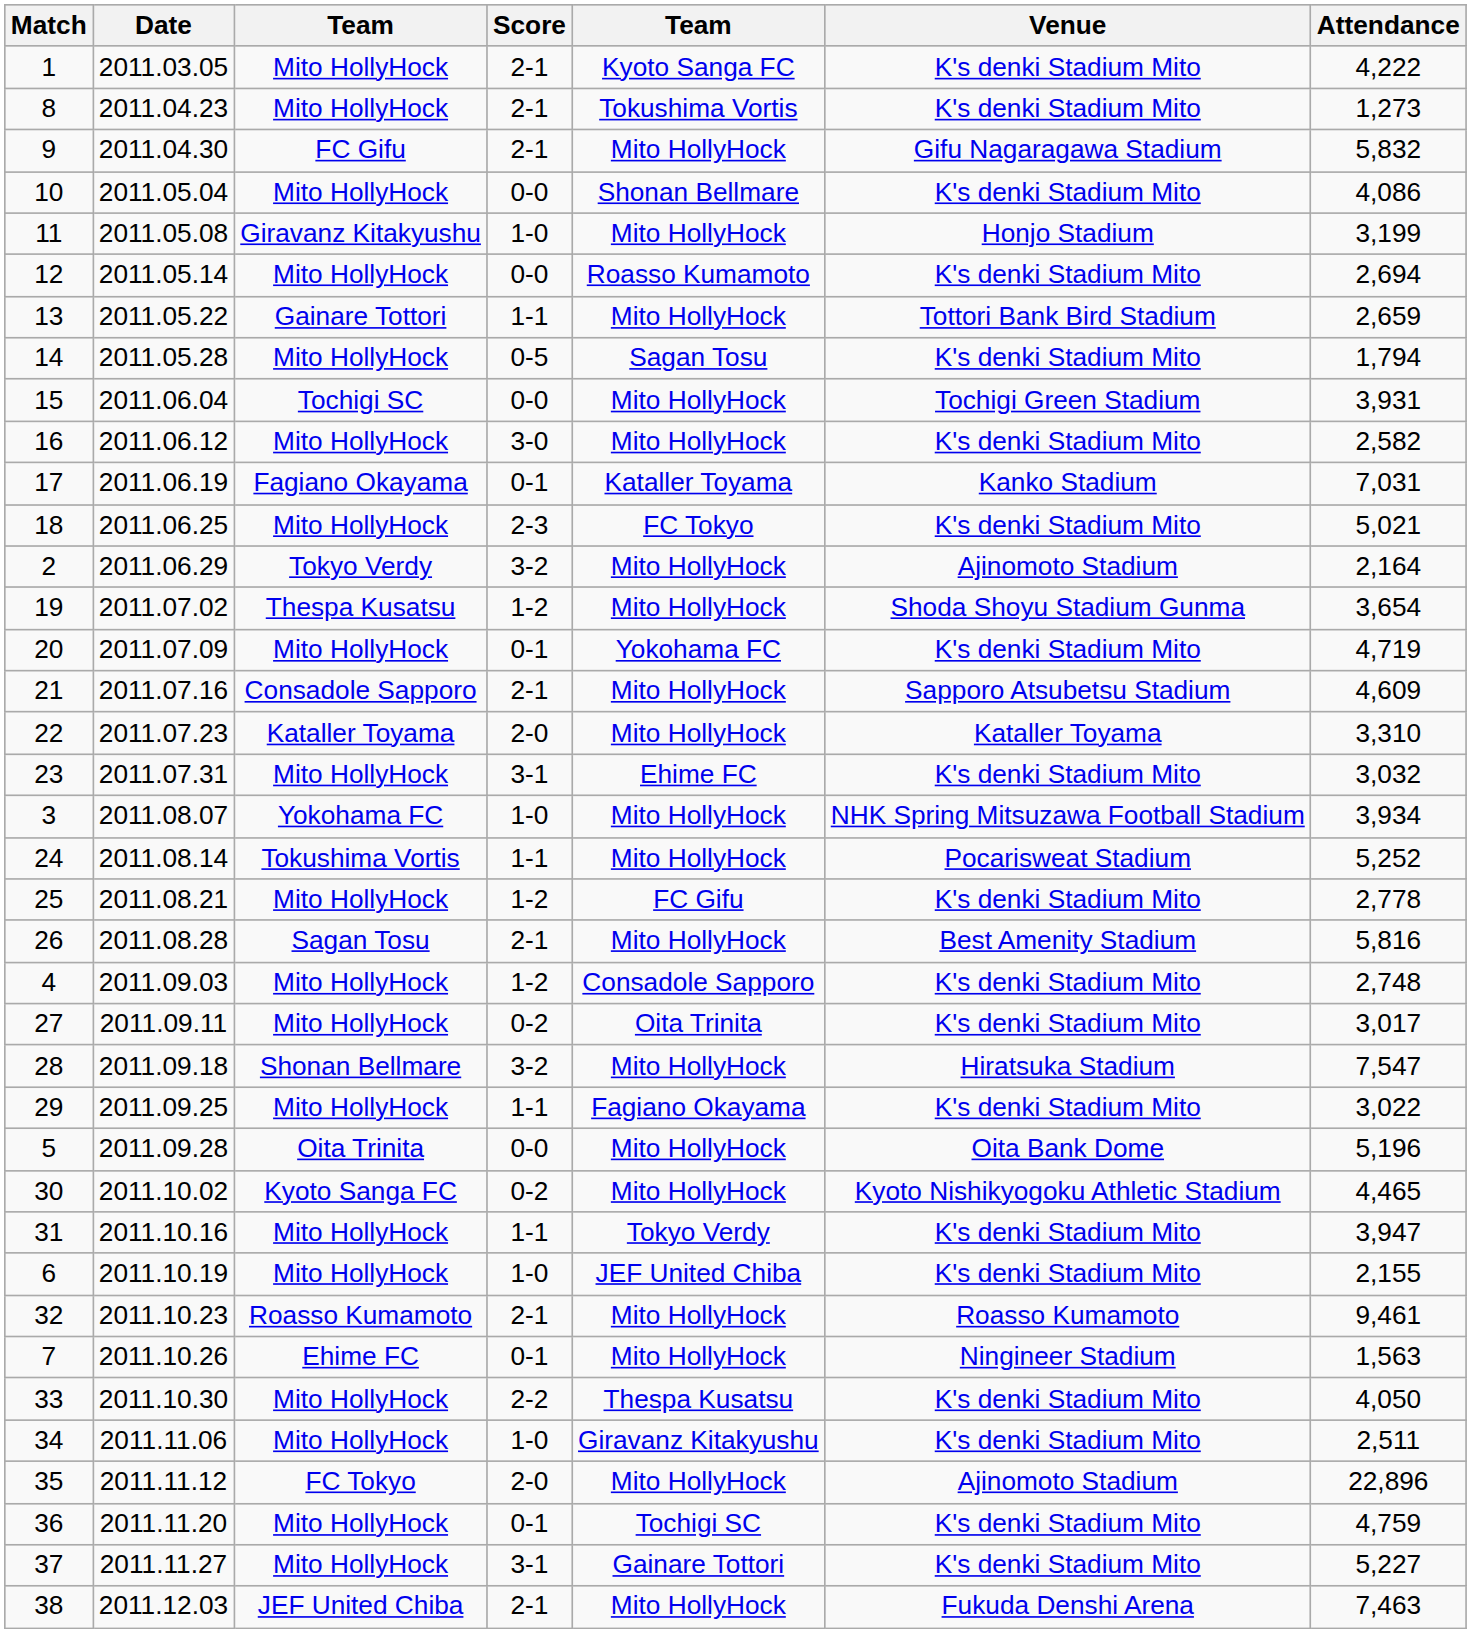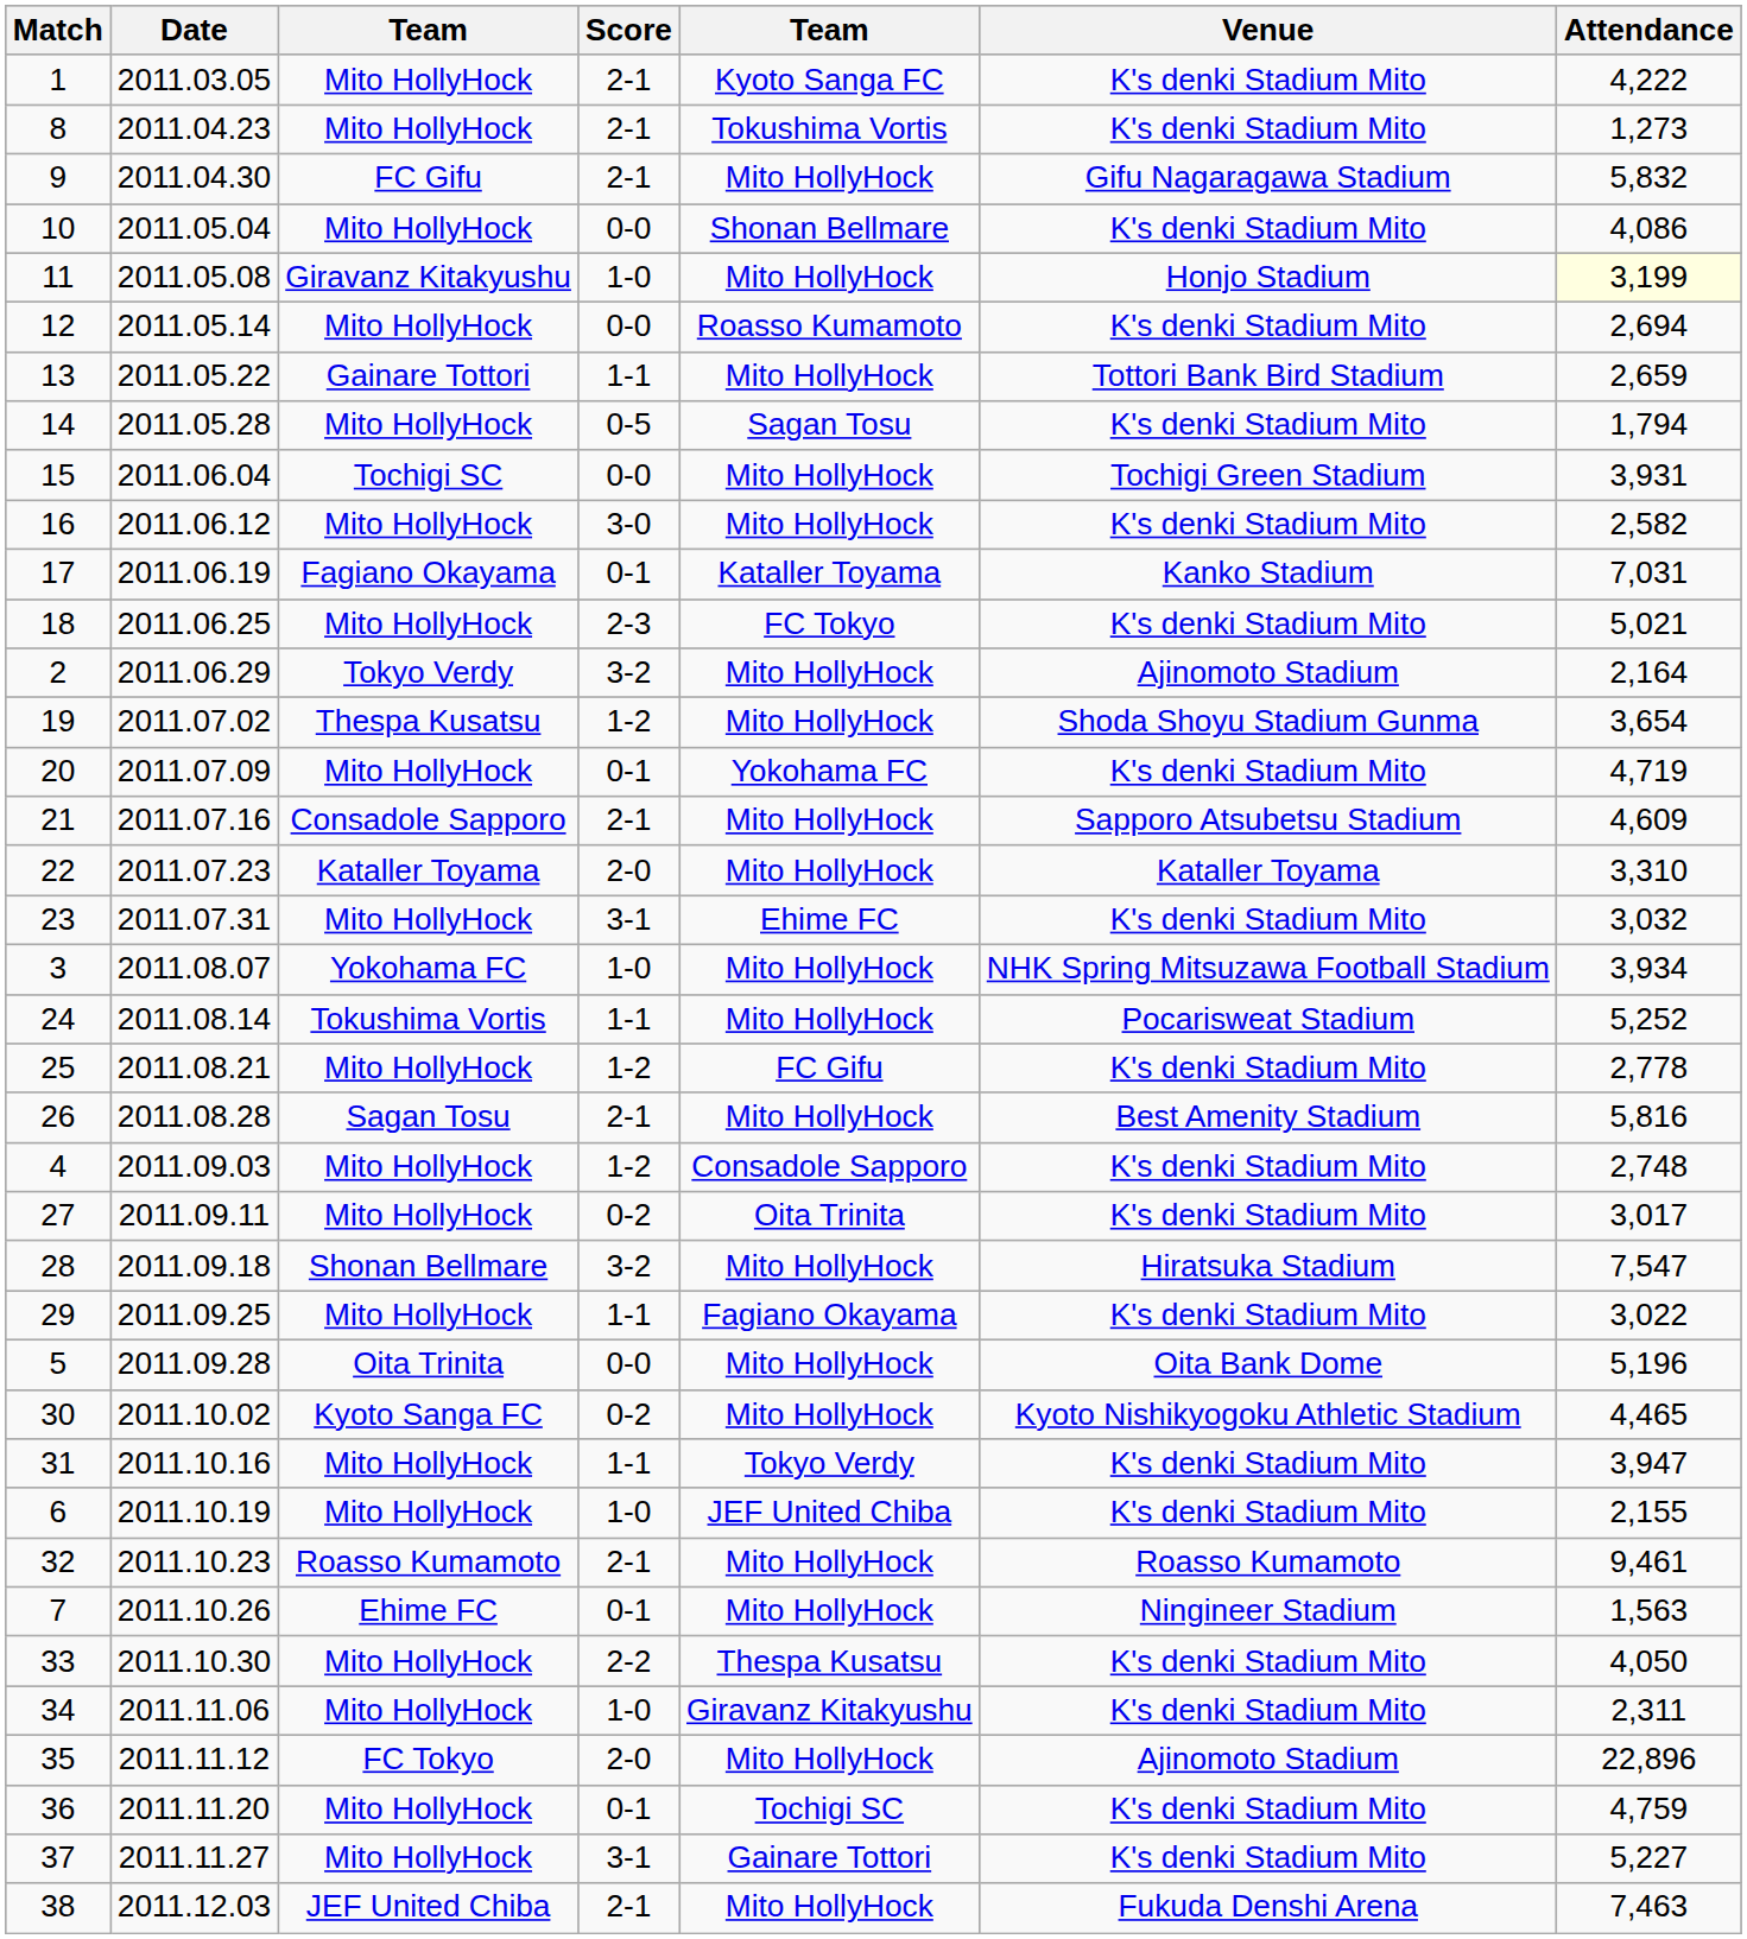 <table class="wikitable" style="text-align:center;">
 <tr>
 <th>Match</th>
 <th>Date</th>
 <th>Team</th>
 <th>Score</th>
 <th>Team</th>
 <th>Venue</th>
 <th>Attendance</th>
 </tr>
 <tr>
 <td>1</td>
 <td>2011.03.05</td>
 <td><a href='#'>Mito HollyHock</a></td>
 <td>2-1</td>
 <td><a href='#'>Kyoto Sanga FC</a></td>
 <td><a href='#'>K's denki Stadium Mito</a></td>
 <td>4,222</td>
 </tr>
 <tr>
 <td>8</td>
 <td>2011.04.23</td>
 <td><a href='#'>Mito HollyHock</a></td>
 <td>2-1</td>
 <td><a href='#'>Tokushima Vortis</a></td>
 <td><a href='#'>K's denki Stadium Mito</a></td>
 <td>1,273</td>
 </tr>
 <tr>
 <td>9</td>
 <td>2011.04.30</td>
 <td><a href='#'>FC Gifu</a></td>
 <td>2-1</td>
 <td><a href='#'>Mito HollyHock</a></td>
 <td><a href='#'>Gifu Nagaragawa Stadium</a></td>
 <td>5,832</td>
 </tr>
 <tr>
 <td>10</td>
 <td>2011.05.04</td>
 <td><a href='#'>Mito HollyHock</a></td>
 <td>0-0</td>
 <td><a href='#'>Shonan Bellmare</a></td>
 <td><a href='#'>K's denki Stadium Mito</a></td>
 <td>4,086</td>
 </tr>
 <tr>
 <td>11</td>
 <td>2011.05.08</td>
 <td><a href='#'>Giravanz Kitakyushu</a></td>
 <td>1-0</td>
 <td><a href='#'>Mito HollyHock</a></td>
 <td><a href='#'>Honjo Stadium</a></td>
-<td>3,199</td>
+<td style="background: lightyellow;">3,199</td>
 </tr>
 <tr>
 <td>12</td>
 <td>2011.05.14</td>
 <td><a href='#'>Mito HollyHock</a></td>
 <td>0-0</td>
 <td><a href='#'>Roasso Kumamoto</a></td>
 <td><a href='#'>K's denki Stadium Mito</a></td>
 <td>2,694</td>
 </tr>
 <tr>
 <td>13</td>
 <td>2011.05.22</td>
 <td><a href='#'>Gainare Tottori</a></td>
 <td>1-1</td>
 <td><a href='#'>Mito HollyHock</a></td>
 <td><a href='#'>Tottori Bank Bird Stadium</a></td>
 <td>2,659</td>
 </tr>
 <tr>
 <td>14</td>
 <td>2011.05.28</td>
 <td><a href='#'>Mito HollyHock</a></td>
 <td>0-5</td>
 <td><a href='#'>Sagan Tosu</a></td>
 <td><a href='#'>K's denki Stadium Mito</a></td>
 <td>1,794</td>
 </tr>
 <tr>
 <td>15</td>
 <td>2011.06.04</td>
 <td><a href='#'>Tochigi SC</a></td>
 <td>0-0</td>
 <td><a href='#'>Mito HollyHock</a></td>
 <td><a href='#'>Tochigi Green Stadium</a></td>
 <td>3,931</td>
 </tr>
 <tr>
 <td>16</td>
 <td>2011.06.12</td>
 <td><a href='#'>Mito HollyHock</a></td>
 <td>3-0</td>
 <td><a href='#'>Mito HollyHock</a></td>
 <td><a href='#'>K's denki Stadium Mito</a></td>
 <td>2,582</td>
 </tr>
 <tr>
 <td>17</td>
 <td>2011.06.19</td>
 <td><a href='#'>Fagiano Okayama</a></td>
 <td>0-1</td>
 <td><a href='#'>Kataller Toyama</a></td>
 <td><a href='#'>Kanko Stadium</a></td>
 <td>7,031</td>
 </tr>
 <tr>
 <td>18</td>
 <td>2011.06.25</td>
 <td><a href='#'>Mito HollyHock</a></td>
 <td>2-3</td>
 <td><a href='#'>FC Tokyo</a></td>
 <td><a href='#'>K's denki Stadium Mito</a></td>
 <td>5,021</td>
 </tr>
 <tr>
 <td>2</td>
 <td>2011.06.29</td>
 <td><a href='#'>Tokyo Verdy</a></td>
 <td>3-2</td>
 <td><a href='#'>Mito HollyHock</a></td>
 <td><a href='#'>Ajinomoto Stadium</a></td>
 <td>2,164</td>
 </tr>
 <tr>
 <td>19</td>
 <td>2011.07.02</td>
 <td><a href='#'>Thespa Kusatsu</a></td>
 <td>1-2</td>
 <td><a href='#'>Mito HollyHock</a></td>
 <td><a href='#'>Shoda Shoyu Stadium Gunma</a></td>
 <td>3,654</td>
 </tr>
 <tr>
 <td>20</td>
 <td>2011.07.09</td>
 <td><a href='#'>Mito HollyHock</a></td>
 <td>0-1</td>
 <td><a href='#'>Yokohama FC</a></td>
 <td><a href='#'>K's denki Stadium Mito</a></td>
 <td>4,719</td>
 </tr>
 <tr>
 <td>21</td>
 <td>2011.07.16</td>
 <td><a href='#'>Consadole Sapporo</a></td>
 <td>2-1</td>
 <td><a href='#'>Mito HollyHock</a></td>
 <td><a href='#'>Sapporo Atsubetsu Stadium</a></td>
 <td>4,609</td>
 </tr>
 <tr>
 <td>22</td>
 <td>2011.07.23</td>
 <td><a href='#'>Kataller Toyama</a></td>
 <td>2-0</td>
 <td><a href='#'>Mito HollyHock</a></td>
 <td><a href='#'>Kataller Toyama</a></td>
 <td>3,310</td>
 </tr>
 <tr>
 <td>23</td>
 <td>2011.07.31</td>
 <td><a href='#'>Mito HollyHock</a></td>
 <td>3-1</td>
 <td><a href='#'>Ehime FC</a></td>
 <td><a href='#'>K's denki Stadium Mito</a></td>
 <td>3,032</td>
 </tr>
 <tr>
 <td>3</td>
 <td>2011.08.07</td>
 <td><a href='#'>Yokohama FC</a></td>
 <td>1-0</td>
 <td><a href='#'>Mito HollyHock</a></td>
 <td><a href='#'>NHK Spring Mitsuzawa Football Stadium</a></td>
 <td>3,934</td>
 </tr>
 <tr>
 <td>24</td>
 <td>2011.08.14</td>
 <td><a href='#'>Tokushima Vortis</a></td>
 <td>1-1</td>
 <td><a href='#'>Mito HollyHock</a></td>
 <td><a href='#'>Pocarisweat Stadium</a></td>
 <td>5,252</td>
 </tr>
 <tr>
 <td>25</td>
 <td>2011.08.21</td>
 <td><a href='#'>Mito HollyHock</a></td>
 <td>1-2</td>
 <td><a href='#'>FC Gifu</a></td>
 <td><a href='#'>K's denki Stadium Mito</a></td>
 <td>2,778</td>
 </tr>
 <tr>
 <td>26</td>
 <td>2011.08.28</td>
 <td><a href='#'>Sagan Tosu</a></td>
 <td>2-1</td>
 <td><a href='#'>Mito HollyHock</a></td>
 <td><a href='#'>Best Amenity Stadium</a></td>
 <td>5,816</td>
 </tr>
 <tr>
 <td>4</td>
 <td>2011.09.03</td>
 <td><a href='#'>Mito HollyHock</a></td>
 <td>1-2</td>
 <td><a href='#'>Consadole Sapporo</a></td>
 <td><a href='#'>K's denki Stadium Mito</a></td>
 <td>2,748</td>
 </tr>
 <tr>
 <td>27</td>
 <td>2011.09.11</td>
 <td><a href='#'>Mito HollyHock</a></td>
 <td>0-2</td>
 <td><a href='#'>Oita Trinita</a></td>
 <td><a href='#'>K's denki Stadium Mito</a></td>
 <td>3,017</td>
 </tr>
 <tr>
 <td>28</td>
 <td>2011.09.18</td>
 <td><a href='#'>Shonan Bellmare</a></td>
 <td>3-2</td>
 <td><a href='#'>Mito HollyHock</a></td>
 <td><a href='#'>Hiratsuka Stadium</a></td>
 <td>7,547</td>
 </tr>
 <tr>
 <td>29</td>
 <td>2011.09.25</td>
 <td><a href='#'>Mito HollyHock</a></td>
 <td>1-1</td>
 <td><a href='#'>Fagiano Okayama</a></td>
 <td><a href='#'>K's denki Stadium Mito</a></td>
 <td>3,022</td>
 </tr>
 <tr>
 <td>5</td>
 <td>2011.09.28</td>
 <td><a href='#'>Oita Trinita</a></td>
 <td>0-0</td>
 <td><a href='#'>Mito HollyHock</a></td>
 <td><a href='#'>Oita Bank Dome</a></td>
 <td>5,196</td>
 </tr>
 <tr>
 <td>30</td>
 <td>2011.10.02</td>
 <td><a href='#'>Kyoto Sanga FC</a></td>
 <td>0-2</td>
 <td><a href='#'>Mito HollyHock</a></td>
 <td><a href='#'>Kyoto Nishikyogoku Athletic Stadium</a></td>
 <td>4,465</td>
 </tr>
 <tr>
 <td>31</td>
 <td>2011.10.16</td>
 <td><a href='#'>Mito HollyHock</a></td>
 <td>1-1</td>
 <td><a href='#'>Tokyo Verdy</a></td>
 <td><a href='#'>K's denki Stadium Mito</a></td>
 <td>3,947</td>
 </tr>
 <tr>
 <td>6</td>
 <td>2011.10.19</td>
 <td><a href='#'>Mito HollyHock</a></td>
 <td>1-0</td>
 <td><a href='#'>JEF United Chiba</a></td>
 <td><a href='#'>K's denki Stadium Mito</a></td>
 <td>2,155</td>
 </tr>
 <tr>
 <td>32</td>
 <td>2011.10.23</td>
 <td><a href='#'>Roasso Kumamoto</a></td>
 <td>2-1</td>
 <td><a href='#'>Mito HollyHock</a></td>
 <td><a href='#'>Roasso Kumamoto</a></td>
 <td>9,461</td>
 </tr>
 <tr>
 <td>7</td>
 <td>2011.10.26</td>
 <td><a href='#'>Ehime FC</a></td>
 <td>0-1</td>
 <td><a href='#'>Mito HollyHock</a></td>
 <td><a href='#'>Ningineer Stadium</a></td>
 <td>1,563</td>
 </tr>
 <tr>
 <td>33</td>
 <td>2011.10.30</td>
 <td><a href='#'>Mito HollyHock</a></td>
 <td>2-2</td>
 <td><a href='#'>Thespa Kusatsu</a></td>
 <td><a href='#'>K's denki Stadium Mito</a></td>
 <td>4,050</td>
 </tr>
 <tr>
 <td>34</td>
 <td>2011.11.06</td>
 <td><a href='#'>Mito HollyHock</a></td>
 <td>1-0</td>
 <td><a href='#'>Giravanz Kitakyushu</a></td>
 <td><a href='#'>K's denki Stadium Mito</a></td>
-<td>2,511</td>
+<td>2,311</td>
 </tr>
 <tr>
 <td>35</td>
 <td>2011.11.12</td>
 <td><a href='#'>FC Tokyo</a></td>
 <td>2-0</td>
 <td><a href='#'>Mito HollyHock</a></td>
 <td><a href='#'>Ajinomoto Stadium</a></td>
 <td>22,896</td>
 </tr>
 <tr>
 <td>36</td>
 <td>2011.11.20</td>
 <td><a href='#'>Mito HollyHock</a></td>
 <td>0-1</td>
 <td><a href='#'>Tochigi SC</a></td>
 <td><a href='#'>K's denki Stadium Mito</a></td>
 <td>4,759</td>
 </tr>
 <tr>
 <td>37</td>
 <td>2011.11.27</td>
 <td><a href='#'>Mito HollyHock</a></td>
 <td>3-1</td>
 <td><a href='#'>Gainare Tottori</a></td>
 <td><a href='#'>K's denki Stadium Mito</a></td>
 <td>5,227</td>
 </tr>
 <tr>
 <td>38</td>
 <td>2011.12.03</td>
 <td><a href='#'>JEF United Chiba</a></td>
 <td>2-1</td>
 <td><a href='#'>Mito HollyHock</a></td>
 <td><a href='#'>Fukuda Denshi Arena</a></td>
 <td>7,463</td>
 </tr>
 </table>
